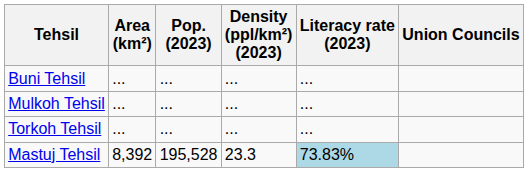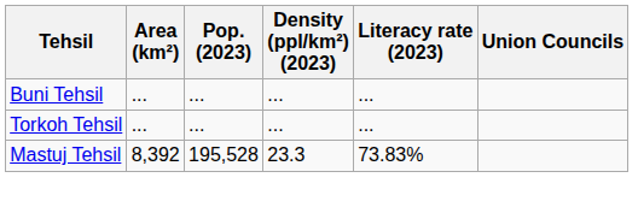 <table class="wikitable sortable static-row-numbers static-row-header-hash">
 <tr>
 <th>Tehsil</th>
 <th>Area<br>(km²)</th>
 <th>Pop.<br>(2023)</th>
 <th>Density<br>(ppl/km²)<br>(2023)</th>
 <th>Literacy rate<br>(2023)</th>
 <th>Union Councils</th>
 </tr>
 <tr>
 <td><a href='#'>Buni Tehsil</a></td>
-<td>...</td>
-<td>...</td>
-<td>...</td>
-<td>...</td>
-<td></td>
-</tr>
-<tr>
-<td><a href='#'>Mulkoh Tehsil</a></td>
 <td>...</td>
 <td>...</td>
 <td>...</td>
 <td>...</td>
 <td></td>
 </tr>
 <tr>
 <td><a href='#'>Torkoh Tehsil</a></td>
 <td>...</td>
 <td>...</td>
 <td>...</td>
 <td>...</td>
 <td></td>
 </tr>
 <tr>
 <td><a href='#'>Mastuj Tehsil</a></td>
 <td>8,392</td>
 <td>195,528</td>
 <td>23.3</td>
-<td style="background: lightblue;">73.83%</td>
+<td>73.83%</td>
 <td></td>
 </tr>
 </table>
